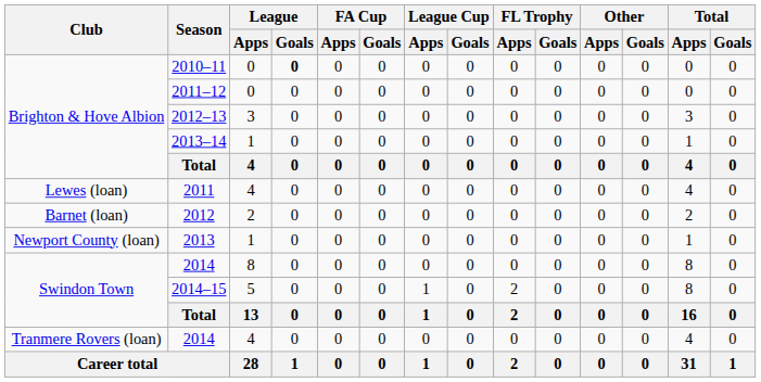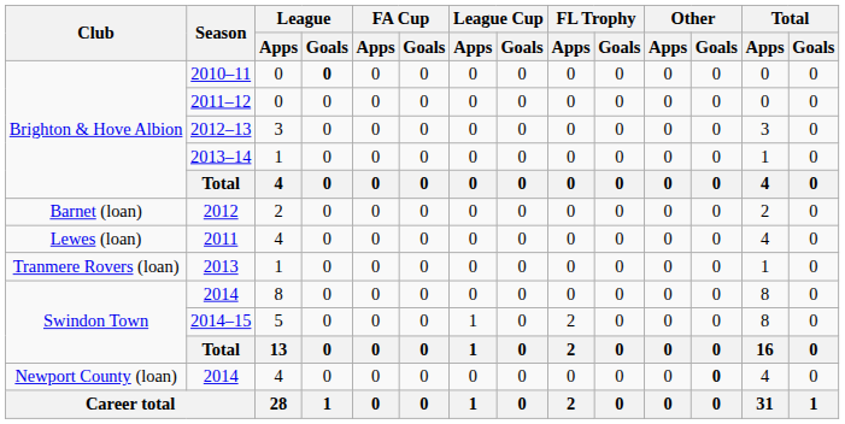 <table class="wikitable" style="text-align: center">
 <tr>
 <th rowspan=2>Club</th>
 <th rowspan=2>Season</th>
 <th colspan=2>League</th>
 <th colspan=2>FA Cup</th>
 <th colspan=2>League Cup</th>
 <th colspan=2>FL Trophy</th>
 <th colspan=2>Other</th>
 <th colspan=2>Total</th>
 </tr>
 <tr>
 <th>Apps</th>
 <th>Goals</th>
 <th>Apps</th>
 <th>Goals</th>
 <th>Apps</th>
 <th>Goals</th>
 <th>Apps</th>
 <th>Goals</th>
 <th>Apps</th>
 <th>Goals</th>
 <th>Apps</th>
 <th>Goals</th>
 </tr>
 <tr>
 <td rowspan="5"><a href='#'>Brighton & Hove Albion</a></td>
 <td><a href='#'>2010–11</a></td>
 <td>0</td>
 <td><strong>0</strong></td>
 <td>0</td>
 <td>0</td>
 <td>0</td>
 <td>0</td>
 <td>0</td>
 <td>0</td>
 <td>0</td>
 <td>0</td>
 <td>0</td>
 <td>0</td>
 </tr>
 <tr>
 <td><a href='#'>2011–12</a></td>
 <td>0</td>
 <td>0</td>
 <td>0</td>
 <td>0</td>
 <td>0</td>
 <td>0</td>
 <td>0</td>
 <td>0</td>
 <td>0</td>
 <td>0</td>
 <td>0</td>
 <td>0</td>
 </tr>
 <tr>
 <td><a href='#'>2012–13</a></td>
 <td>3</td>
 <td>0</td>
 <td>0</td>
 <td>0</td>
 <td>0</td>
 <td>0</td>
 <td>0</td>
 <td>0</td>
 <td>0</td>
 <td>0</td>
 <td>3</td>
 <td>0</td>
 </tr>
 <tr>
 <td><a href='#'>2013–14</a></td>
 <td>1</td>
 <td>0</td>
 <td>0</td>
 <td>0</td>
 <td>0</td>
 <td>0</td>
 <td>0</td>
 <td>0</td>
 <td>0</td>
 <td>0</td>
 <td>1</td>
 <td>0</td>
 </tr>
 <tr>
 <th>Total</th>
 <th>4</th>
 <th>0</th>
 <th>0</th>
 <th>0</th>
 <th>0</th>
 <th>0</th>
 <th>0</th>
 <th>0</th>
 <th>0</th>
 <th>0</th>
 <th>4</th>
 <th>0</th>
 </tr>
 <tr>
+<td style="vertical-align:center;"><a href='#'>Barnet</a> (loan)</td>
+<td><a href='#'>2012</a></td>
+<td>2</td>
+<td>0</td>
+<td>0</td>
+<td>0</td>
+<td>0</td>
+<td>0</td>
+<td>0</td>
+<td>0</td>
+<td>0</td>
+<td>0</td>
+<td>2</td>
+<td>0</td>
+</tr>
+<tr>
 <td style="vertical-align:center;"><a href='#'>Lewes</a> (loan)</td>
 <td><a href='#'>2011</a></td>
 <td>4</td>
 <td>0</td>
 <td>0</td>
 <td>0</td>
 <td>0</td>
 <td>0</td>
 <td>0</td>
 <td>0</td>
 <td>0</td>
 <td>0</td>
 <td>4</td>
 <td>0</td>
 </tr>
 <tr>
-<td style="vertical-align:center;"><a href='#'>Barnet</a> (loan)</td>
-<td><a href='#'>2012</a></td>
-<td>2</td>
-<td>0</td>
-<td>0</td>
-<td>0</td>
-<td>0</td>
-<td>0</td>
-<td>0</td>
-<td>0</td>
-<td>0</td>
-<td>0</td>
-<td>2</td>
-<td>0</td>
-</tr>
-<tr>
-<td style="vertical-align:center;"><a href='#'>Newport County</a> (loan)</td>
+<td style="vertical-align:center;"><a href='#'>Tranmere Rovers</a> (loan)</td>
 <td><a href='#'>2013</a></td>
 <td>1</td>
 <td>0</td>
 <td>0</td>
 <td>0</td>
 <td>0</td>
 <td>0</td>
 <td>0</td>
 <td>0</td>
 <td>0</td>
 <td>0</td>
 <td>1</td>
 <td>0</td>
 </tr>
 <tr>
 <td rowspan="3"><a href='#'>Swindon Town</a></td>
 <td><a href='#'>2014</a></td>
 <td>8</td>
 <td>0</td>
 <td>0</td>
 <td>0</td>
 <td>0</td>
 <td>0</td>
 <td>0</td>
 <td>0</td>
 <td>0</td>
 <td>0</td>
 <td>8</td>
 <td>0</td>
 </tr>
 <tr>
 <td><a href='#'>2014–15</a></td>
 <td>5</td>
 <td>0</td>
 <td>0</td>
 <td>0</td>
 <td>1</td>
 <td>0</td>
 <td>2</td>
 <td>0</td>
 <td>0</td>
 <td>0</td>
 <td>8</td>
 <td>0</td>
 </tr>
 <tr>
 <th>Total</th>
 <th>13</th>
 <th>0</th>
 <th>0</th>
 <th>0</th>
 <th>1</th>
 <th>0</th>
 <th>2</th>
 <th>0</th>
 <th>0</th>
 <th>0</th>
 <th>16</th>
 <th>0</th>
 </tr>
 <tr>
-<td style="vertical-align:center;"><a href='#'>Tranmere Rovers</a> (loan)</td>
+<td style="vertical-align:center;"><a href='#'>Newport County</a> (loan)</td>
 <td><a href='#'>2014</a></td>
 <td>4</td>
 <td>0</td>
 <td>0</td>
 <td>0</td>
 <td>0</td>
 <td>0</td>
 <td>0</td>
 <td>0</td>
 <td>0</td>
-<td>0</td>
+<td><strong>0</strong></td>
 <td>4</td>
 <td>0</td>
 </tr>
 <tr>
 <th colspan="2">Career total</th>
 <th>28</th>
 <th>1</th>
 <th>0</th>
 <th>0</th>
 <th>1</th>
 <th>0</th>
 <th>2</th>
 <th>0</th>
 <th>0</th>
 <th>0</th>
 <th>31</th>
 <th>1</th>
 </tr>
 </table>
